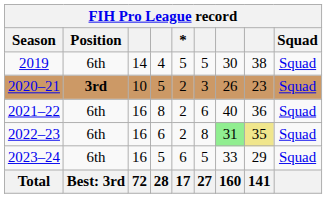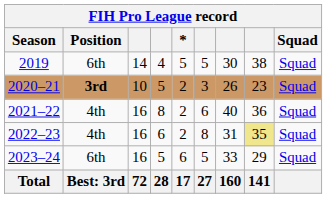 <table class="wikitable" style="text-align: center;">
 <tr>
 <th colspan=10><a href='#'>FIH Pro League</a> record</th>
 </tr>
 <tr>
 <th>Season</th>
 <th>Position</th>
 <th></th>
 <th></th>
 <th> *</th>
 <th></th>
 <th></th>
 <th></th>
 <th>Squad</th>
 </tr>
 <tr>
 <td><a href='#'>2019</a></td>
 <td>6th</td>
 <td>14</td>
 <td>4</td>
 <td>5</td>
 <td>5</td>
 <td>30</td>
 <td>38</td>
 <td><a href='#'>Squad</a></td>
 </tr>
 <tr bgcolor=cc9966>
 <td><a href='#'>2020–21</a></td>
 <td><strong>3rd</strong></td>
 <td>10</td>
 <td>5</td>
 <td>2</td>
 <td>3</td>
 <td>26</td>
 <td>23</td>
 <td><a href='#'>Squad</a></td>
 </tr>
 <tr>
 <td><a href='#'>2021–22</a></td>
-<td>6th</td>
+<td>4th</td>
 <td>16</td>
 <td>8</td>
 <td>2</td>
 <td>6</td>
 <td>40</td>
 <td>36</td>
 <td><a href='#'>Squad</a></td>
 </tr>
 <tr>
 <td><a href='#'>2022–23</a></td>
-<td>6th</td>
+<td>4th</td>
 <td>16</td>
 <td>6</td>
 <td>2</td>
 <td>8</td>
-<td style="background: lightgreen;">31</td>
+<td>31</td>
 <td style="background: khaki;">35</td>
 <td><a href='#'>Squad</a></td>
 </tr>
 <tr>
 <td><a href='#'>2023–24</a></td>
 <td>6th</td>
 <td>16</td>
 <td>5</td>
 <td>6</td>
 <td>5</td>
 <td>33</td>
 <td>29</td>
 <td><a href='#'>Squad</a></td>
 </tr>
 <tr>
 <th>Total</th>
 <th>Best: 3rd</th>
 <th>72</th>
 <th>28</th>
 <th>17</th>
 <th>27</th>
 <th>160</th>
 <th>141</th>
 <th></th>
 </tr>
 </table>
